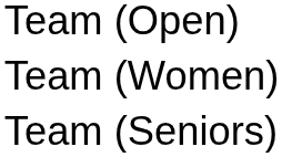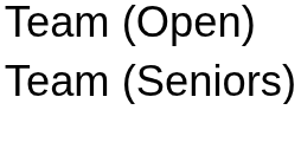 <table>
 <tr>
 </tr>
 <tr>
 <td>Team (Open)</td>
-<td></td>
-<td></td>
-<td>  </td>
-</tr>
-<tr>
-<td>Team (Women)</td>
 <td></td>
 <td></td>
 <td>  </td>
 </tr>
 <tr>
 <td>Team (Seniors)</td>
 <td></td>
 <td></td>
 <td>  </td>
 </tr>
 </table>
